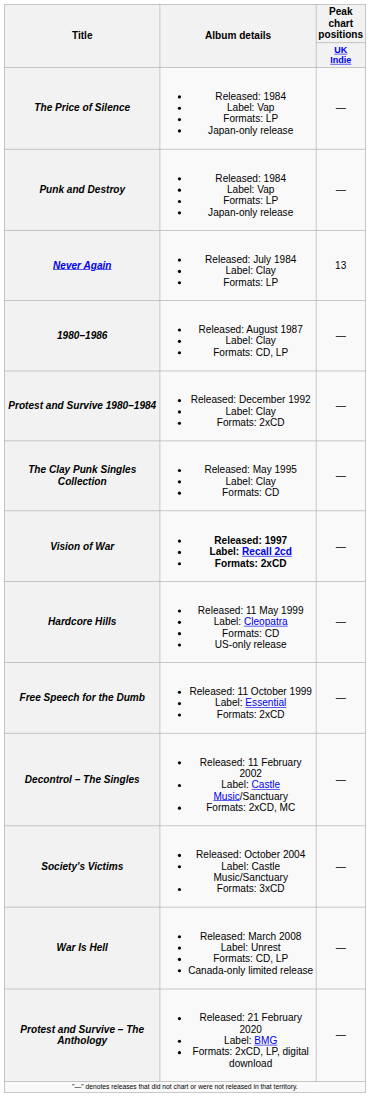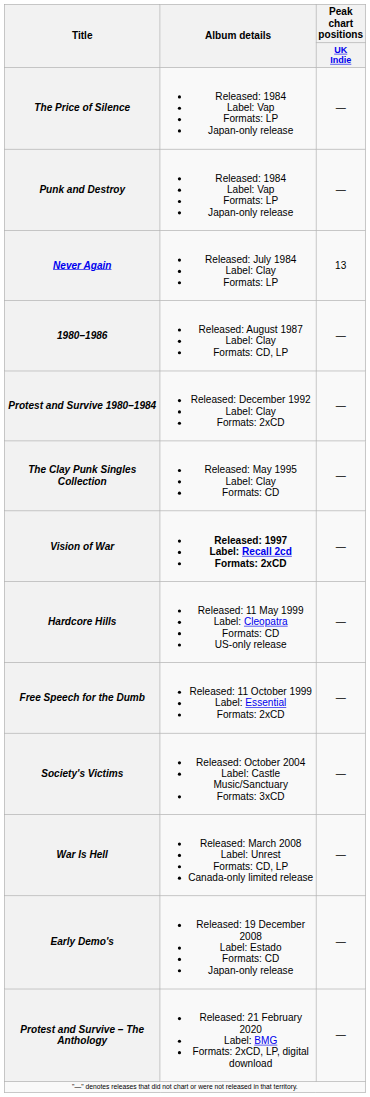 <table class="wikitable plainrowheaders" style="text-align:center;">
 <tr>
 <th rowspan="2" scope="col" style="width:15em;">Title</th>
 <th rowspan="2" scope="col" style="width:15em;">Album details</th>
 <th>Peak chart positions</th>
 </tr>
 <tr>
 <th scope="col" style="width:2em;font-size:90%;"><a href='#'>UK<br>Indie</a><br></th>
 </tr>
 <tr>
 <th scope="row"><em>The Price of Silence</em></th>
 <td><br><ul><li>Released: 1984</li><li>Label: Vap</li><li>Formats: LP</li><li>Japan-only release</li></ul></td>
 <td>—</td>
 </tr>
 <tr>
 <th scope="row"><em>Punk and Destroy</em></th>
 <td><br><ul><li>Released: 1984</li><li>Label: Vap</li><li>Formats: LP</li><li>Japan-only release</li></ul></td>
 <td>—</td>
 </tr>
 <tr>
 <th scope="row"><em><a href='#'>Never Again</a></em></th>
 <td><br><ul><li>Released: July 1984</li><li>Label: Clay</li><li>Formats: LP</li></ul></td>
 <td>13</td>
 </tr>
 <tr>
 <th scope="row"><em>1980–1986</em></th>
 <td><br><ul><li>Released: August 1987</li><li>Label: Clay</li><li>Formats: CD, LP</li></ul></td>
 <td>—</td>
 </tr>
 <tr>
 <th scope="row"><em>Protest and Survive 1980–1984</em></th>
 <td><br><ul><li>Released: December 1992</li><li>Label: Clay</li><li>Formats: 2xCD</li></ul></td>
 <td>—</td>
 </tr>
 <tr>
 <th scope="row"><em>The Clay Punk Singles Collection</em></th>
 <td><br><ul><li>Released: May 1995</li><li>Label: Clay</li><li>Formats: CD</li></ul></td>
 <td>—</td>
 </tr>
 <tr>
 <th scope="row"><em>Vision of War</em></th>
 <td><strong><br><ul><li>Released: 1997</li><li>Label: <a href='#'>Recall 2cd</a></li><li>Formats: 2xCD</li></ul></strong></td>
 <td>—</td>
 </tr>
 <tr>
 <th scope="row"><em>Hardcore Hills</em></th>
 <td><br><ul><li>Released: 11 May 1999</li><li>Label: <a href='#'>Cleopatra</a></li><li>Formats: CD</li><li>US-only release</li></ul></td>
 <td>—</td>
 </tr>
 <tr>
 <th scope="row"><em>Free Speech for the Dumb</em></th>
 <td><br><ul><li>Released: 11 October 1999</li><li>Label: <a href='#'>Essential</a></li><li>Formats: 2xCD</li></ul></td>
 <td>—</td>
 </tr>
 <tr>
-<th scope="row"><em>Decontrol – The Singles</em></th>
-<td><br><ul><li>Released: 11 February 2002</li><li>Label: <a href='#'>Castle Music</a>/Sanctuary</li><li>Formats: 2xCD, MC</li></ul></td>
-<td>—</td>
-</tr>
-<tr>
 <th scope="row"><em>Society's Victims</em></th>
 <td><br><ul><li>Released: October 2004</li><li>Label: Castle Music/Sanctuary</li><li>Formats: 3xCD</li></ul></td>
 <td>—</td>
 </tr>
 <tr>
 <th scope="row"><em>War Is Hell</em></th>
 <td><br><ul><li>Released: March 2008</li><li>Label: Unrest</li><li>Formats: CD, LP</li><li>Canada-only limited release</li></ul></td>
+<td>—</td>
+</tr>
+<tr>
+<th scope="row"><em>Early Demo's</em></th>
+<td><br><ul><li>Released: 19 December 2008</li><li>Label: Estado</li><li>Formats: CD</li><li>Japan-only release</li></ul></td>
 <td>—</td>
 </tr>
 <tr>
 <th scope="row"><em>Protest and Survive – The Anthology</em></th>
 <td><br><ul><li>Released: 21 February 2020</li><li>Label: <a href='#'>BMG</a></li><li>Formats: 2xCD, LP, digital download</li></ul></td>
 <td>—</td>
 </tr>
 <tr>
 <td colspan="3" style="font-size:8pt">"—" denotes releases that did not chart or were not released in that territory.</td>
 </tr>
 </table>
